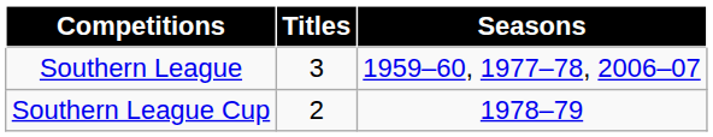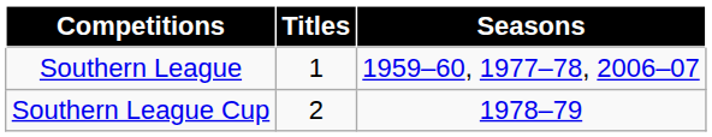 <table class="wikitable plainrowheaders" style="text-align:center">
 <tr>
 <th style="background-color:#000000; color:white; border:1px solid white;"scope="col">Competitions</th>
 <th style="background-color:#000000; color:white; border:1px solid white;"scope="col">Titles</th>
 <th style="background-color:#000000; color:white; border:1px solid white;"scope="col">Seasons</th>
 </tr>
 <tr>
 <td><a href='#'>Southern League</a></td>
-<td>3</td>
+<td>1</td>
 <td><a href='#'>1959–60</a>, <a href='#'>1977–78</a>, <a href='#'>2006–07</a></td>
 </tr>
 <tr>
 <td><a href='#'>Southern League Cup</a></td>
 <td>2</td>
 <td><a href='#'>1978–79</a></td>
 </tr>
 </table>
